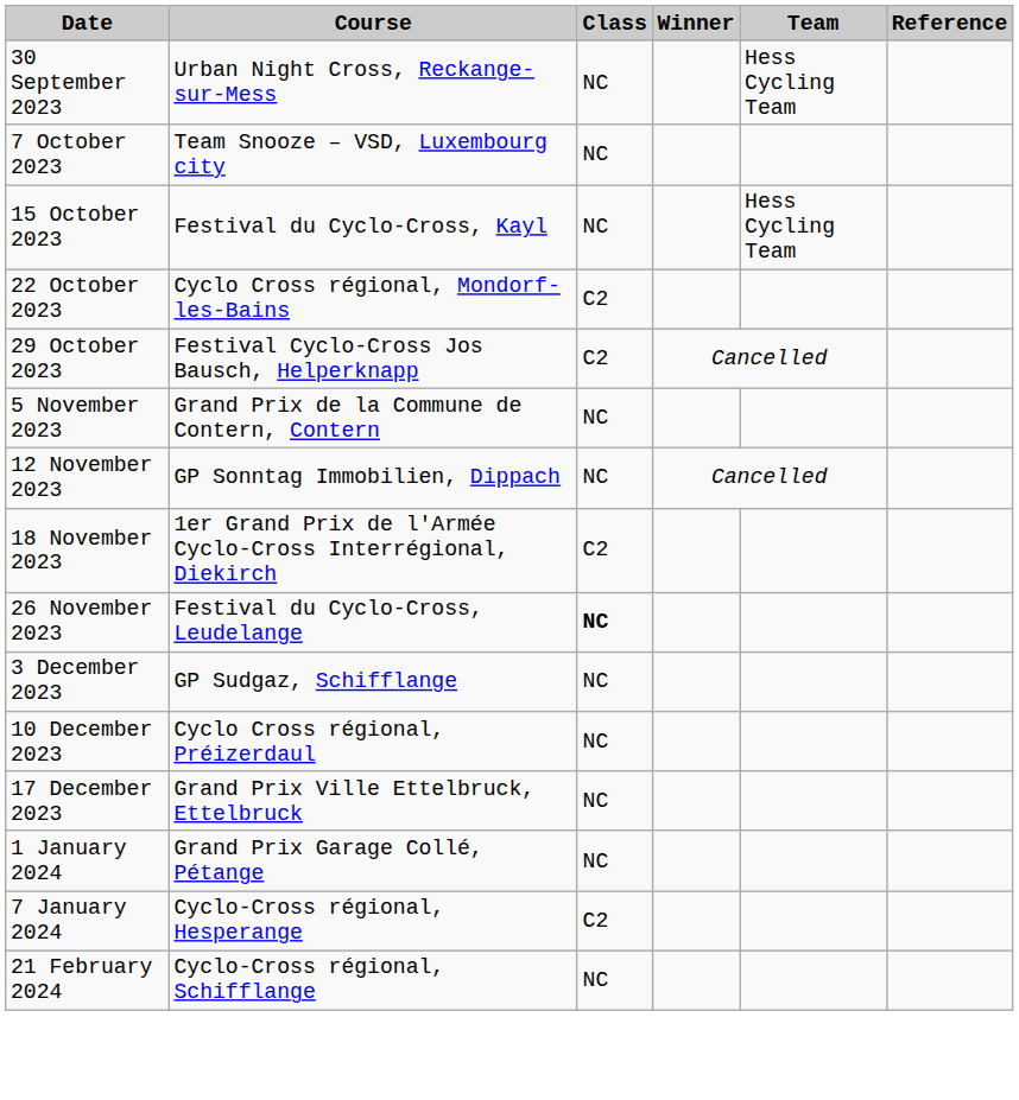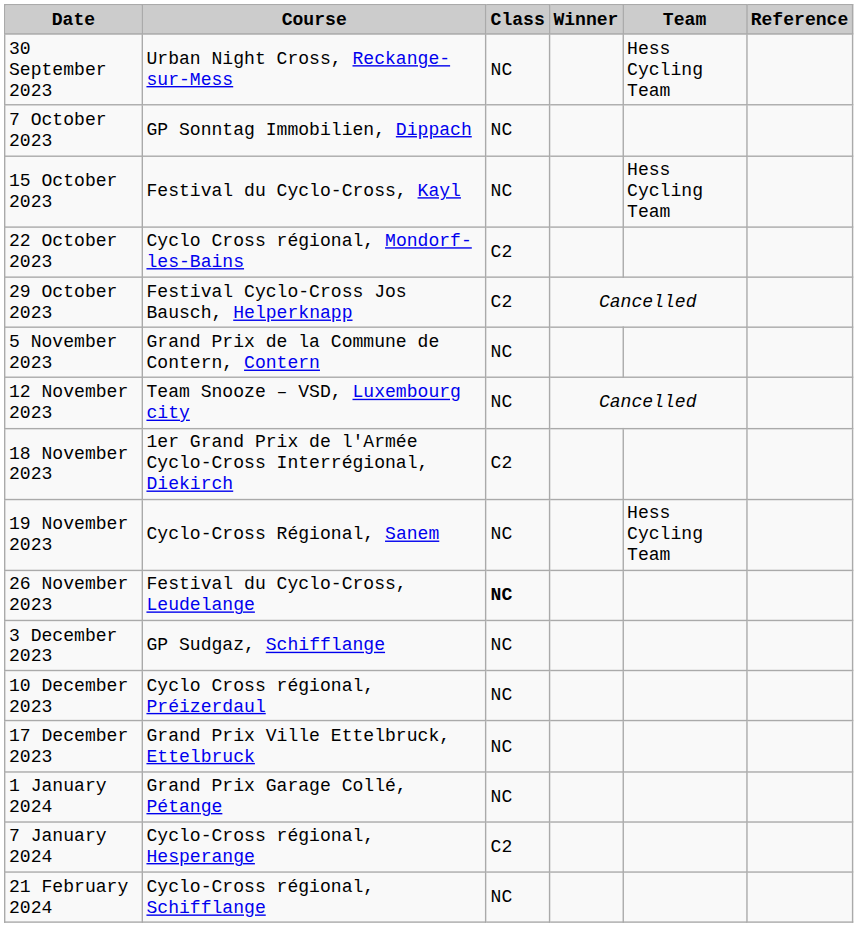 <table class="wikitable sortable alternance ">
 <tr>
 <th scope="col" style="background-color:#CCCCCC;">Date</th>
 <th scope="col" style="background-color:#CCCCCC;">Course</th>
 <th scope="col" style="background-color:#CCCCCC;">Class</th>
 <th scope="col" style="background-color:#CCCCCC;">Winner</th>
 <th scope="col" style="background-color:#CCCCCC;">Team</th>
 <th scope="col" style="background-color:#CCCCCC;">Reference</th>
 </tr>
 <tr>
 <td>30 September 2023</td>
 <td> Urban Night Cross, <a href='#'>Reckange-sur-Mess</a></td>
 <td>NC</td>
 <td></td>
 <td>Hess Cycling Team</td>
 <td></td>
 </tr>
 <tr>
 <td>7 October 2023</td>
-<td> Team Snooze – VSD, <a href='#'>Luxembourg city</a></td>
+<td> GP Sonntag Immobilien, <a href='#'>Dippach</a></td>
 <td>NC</td>
 <td></td>
 <td></td>
 <td></td>
 </tr>
 <tr>
 <td>15 October 2023</td>
 <td> Festival du Cyclo-Cross, <a href='#'>Kayl</a></td>
 <td>NC</td>
 <td></td>
 <td>Hess Cycling Team</td>
 <td></td>
 </tr>
 <tr>
 <td>22 October 2023</td>
 <td> Cyclo Cross régional, <a href='#'>Mondorf-les-Bains</a></td>
 <td>C2</td>
 <td></td>
 <td></td>
 <td></td>
 </tr>
 <tr>
 <td>29 October 2023</td>
 <td> Festival Cyclo-Cross Jos Bausch, <a href='#'>Helperknapp</a></td>
 <td>C2</td>
 <td align=center colspan="2"><em>Cancelled</em></td>
 <td></td>
 </tr>
 <tr>
 <td>5 November 2023</td>
 <td> Grand Prix de la Commune de Contern, <a href='#'>Contern</a></td>
 <td>NC</td>
 <td></td>
 <td></td>
 <td></td>
 </tr>
 <tr>
 <td>12 November 2023</td>
-<td> GP Sonntag Immobilien, <a href='#'>Dippach</a></td>
+<td> Team Snooze – VSD, <a href='#'>Luxembourg city</a></td>
 <td>NC</td>
 <td align=center colspan="2"><em>Cancelled</em></td>
 <td></td>
 </tr>
 <tr>
 <td>18 November 2023</td>
 <td> 1er Grand Prix de l'Armée Cyclo-Cross Interrégional, <a href='#'>Diekirch</a></td>
 <td>C2</td>
 <td></td>
 <td></td>
+<td></td>
+</tr>
+<tr>
+<td>19 November 2023</td>
+<td> Cyclo-Cross Régional, <a href='#'>Sanem</a></td>
+<td>NC</td>
+<td></td>
+<td>Hess Cycling Team</td>
 <td></td>
 </tr>
 <tr>
 <td>26 November 2023</td>
 <td> Festival du Cyclo-Cross, <a href='#'>Leudelange</a></td>
 <td><strong>NC</strong></td>
 <td></td>
 <td></td>
 <td></td>
 </tr>
 <tr>
 <td>3 December 2023</td>
 <td> GP Sudgaz, <a href='#'>Schifflange</a></td>
 <td>NC</td>
 <td></td>
 <td></td>
 <td></td>
 </tr>
 <tr>
 <td>10 December 2023</td>
 <td> Cyclo Cross régional, <a href='#'>Préizerdaul</a></td>
 <td>NC</td>
 <td></td>
 <td></td>
 <td></td>
 </tr>
 <tr>
 <td>17 December 2023</td>
 <td> Grand Prix Ville Ettelbruck, <a href='#'>Ettelbruck</a></td>
 <td>NC</td>
 <td></td>
 <td></td>
 <td></td>
 </tr>
 <tr>
 <td>1 January 2024</td>
 <td> Grand Prix Garage Collé, <a href='#'>Pétange</a></td>
 <td>NC</td>
 <td></td>
 <td></td>
 <td></td>
 </tr>
 <tr>
 <td>7 January 2024</td>
 <td> Cyclo-Cross régional, <a href='#'>Hesperange</a></td>
 <td>C2</td>
 <td></td>
 <td></td>
 <td></td>
 </tr>
 <tr>
 <td>21 February 2024</td>
 <td> Cyclo-Cross régional, <a href='#'>Schifflange</a></td>
 <td>NC</td>
 <td></td>
 <td></td>
 <td></td>
 </tr>
 </table>
